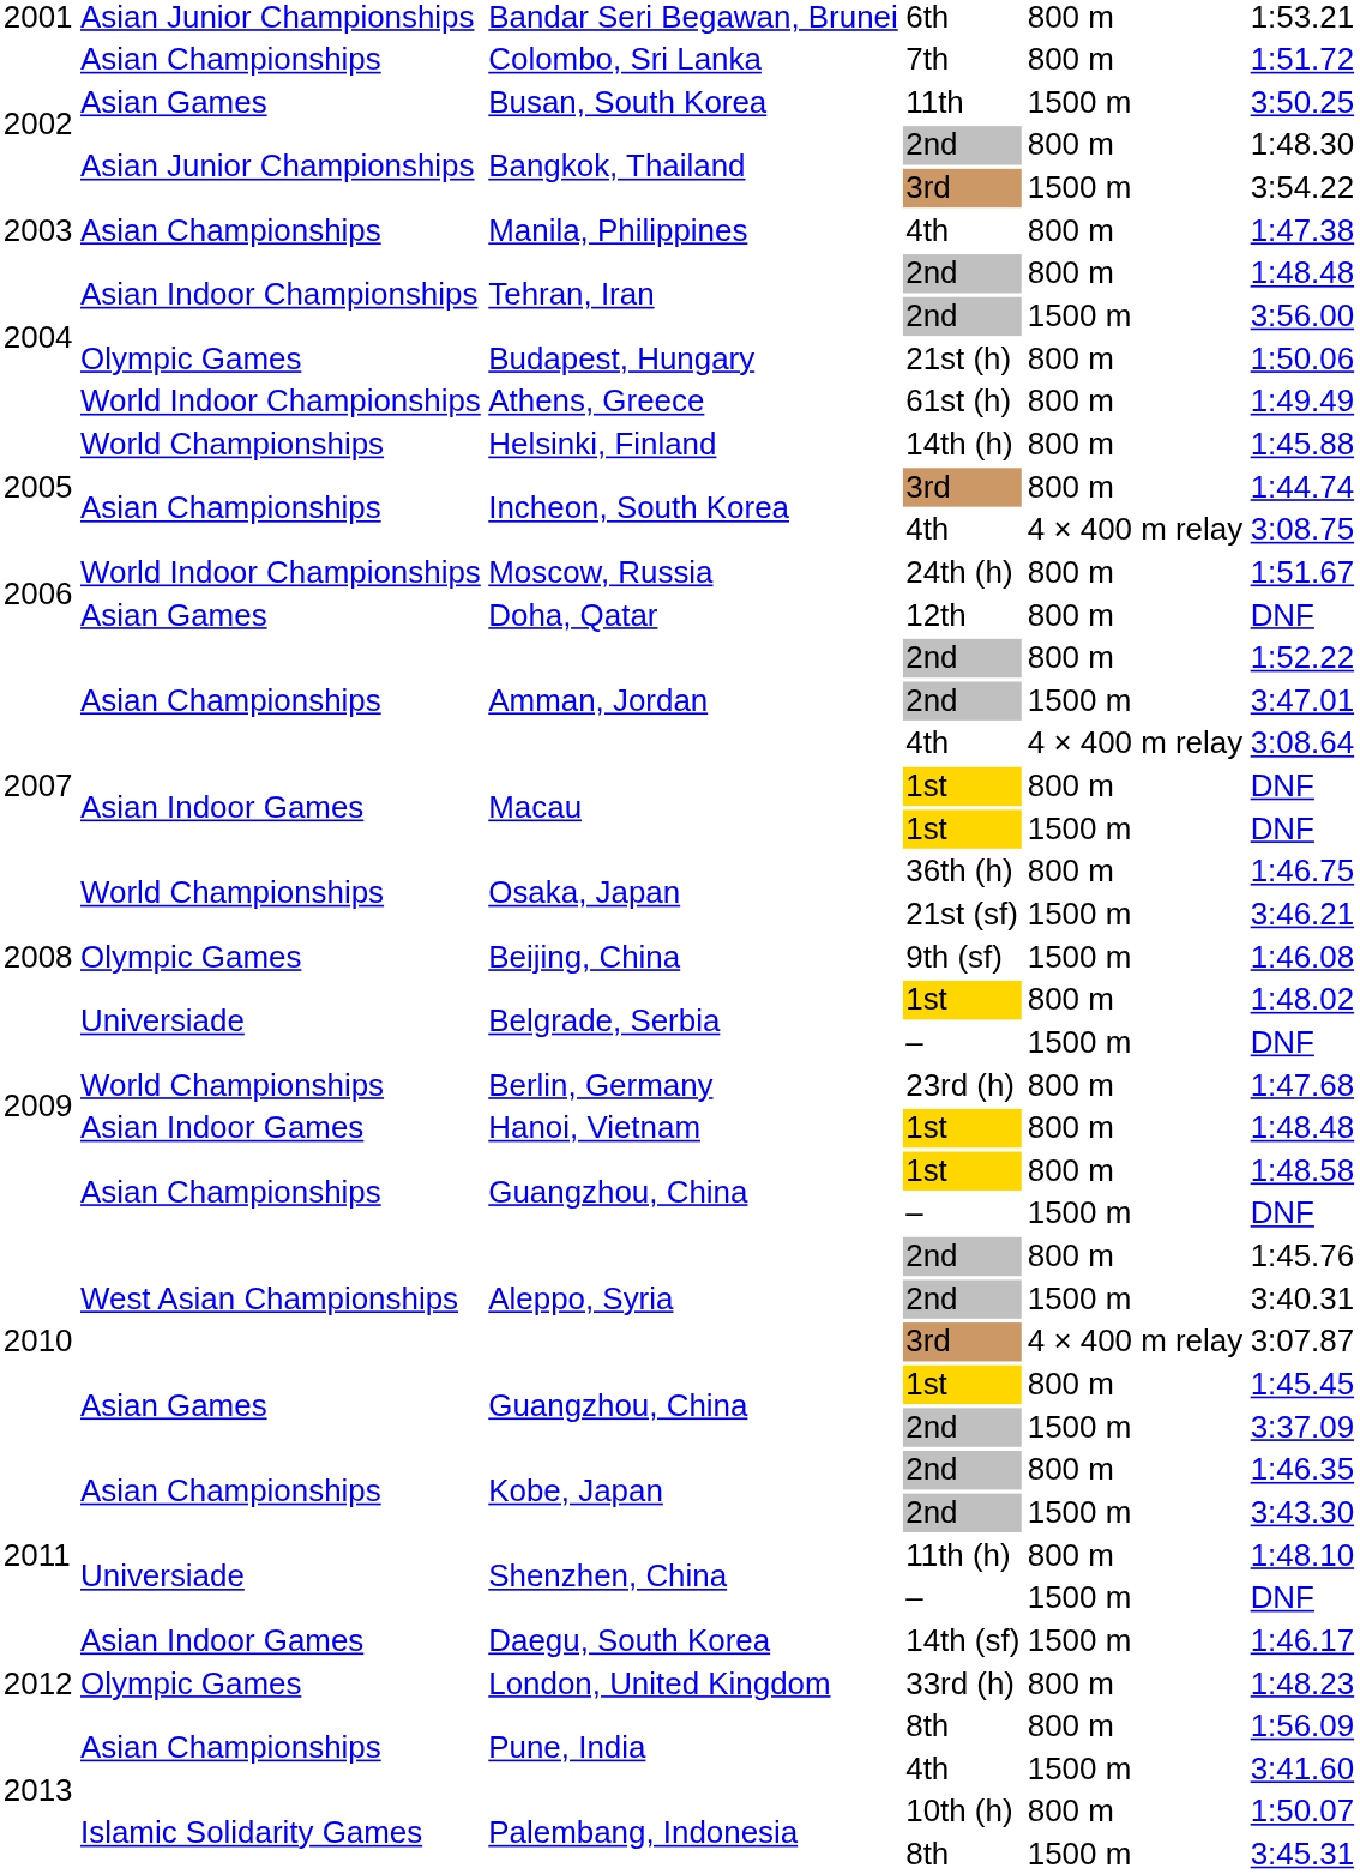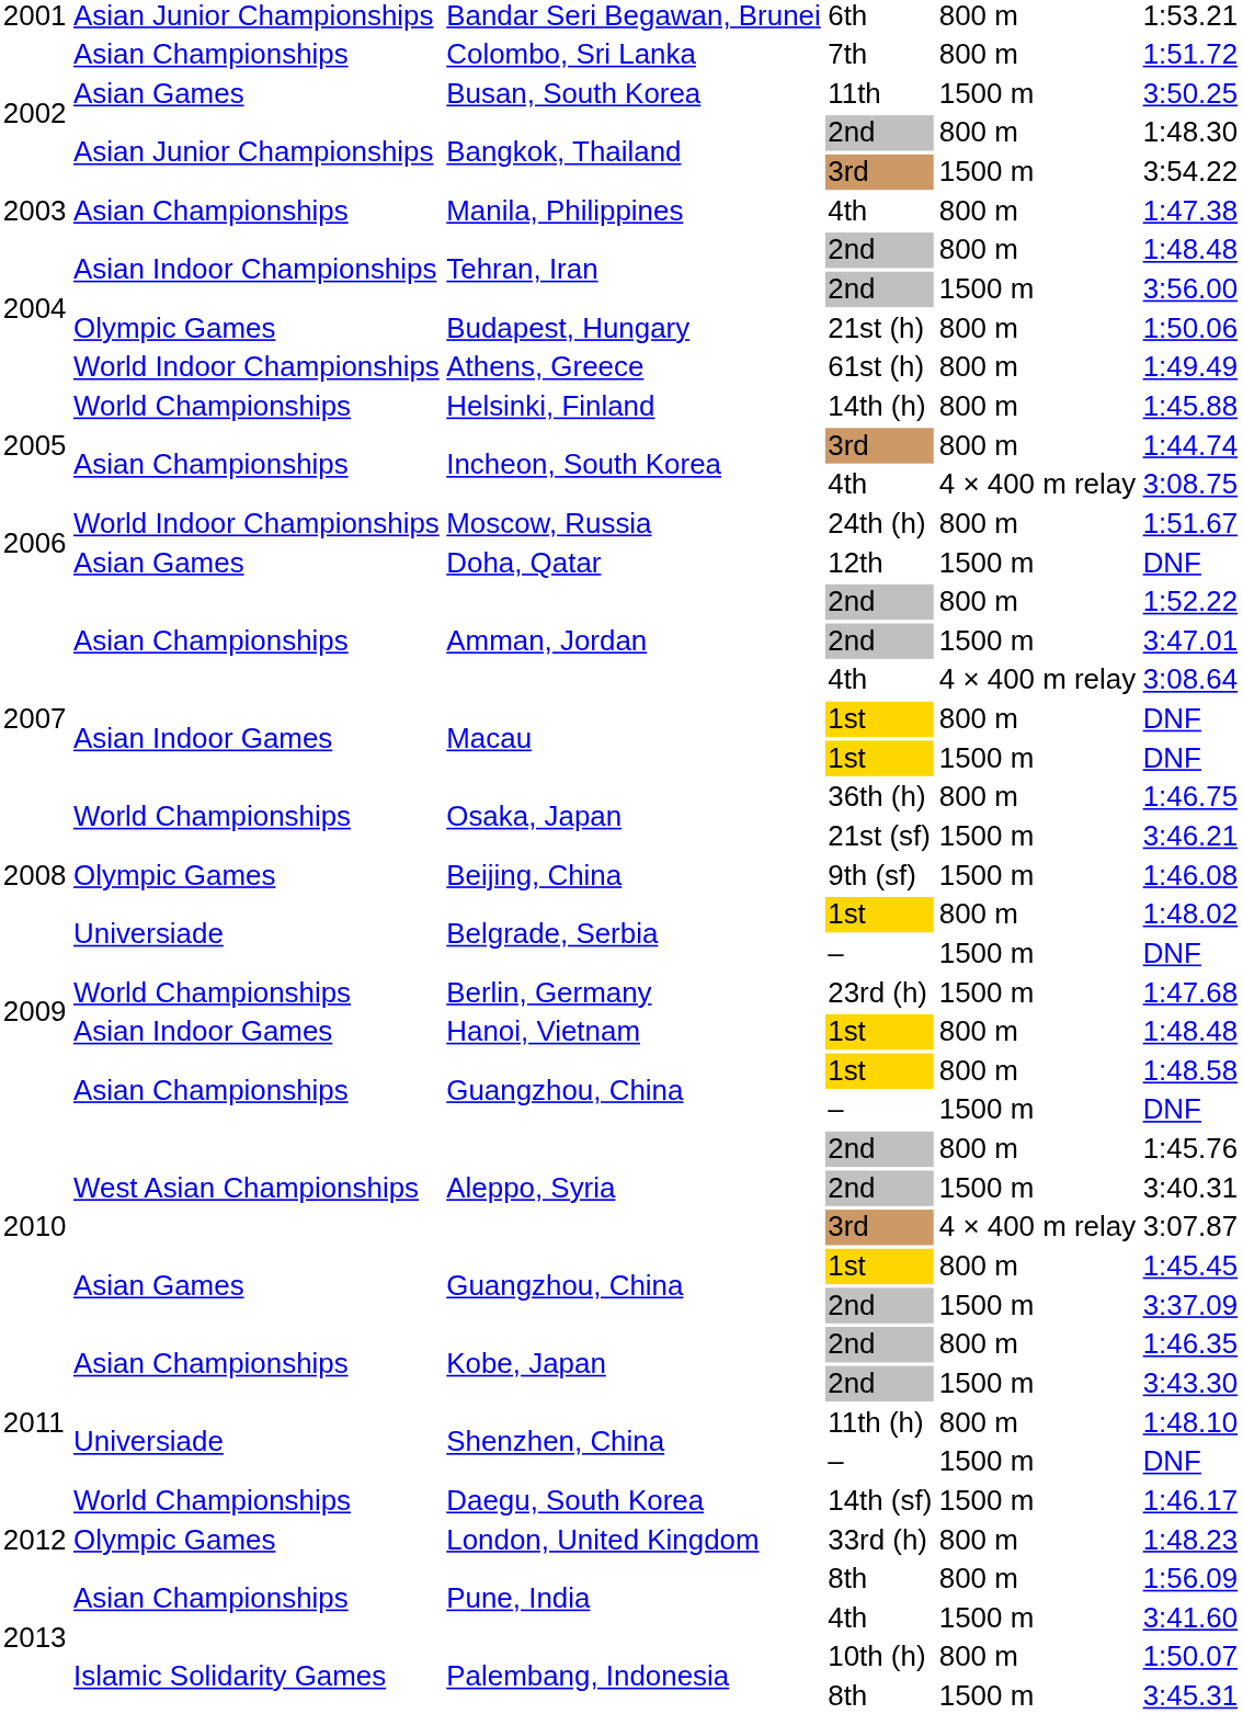 <table>
 <tr>
 <td>2001</td>
 <td><a href='#'>Asian Junior Championships</a></td>
 <td><a href='#'>Bandar Seri Begawan, Brunei</a></td>
 <td>6th</td>
 <td>800 m</td>
 <td>1:53.21</td>
 </tr>
 <tr>
 <td rowspan=4>2002</td>
 <td><a href='#'>Asian Championships</a></td>
 <td><a href='#'>Colombo, Sri Lanka</a></td>
 <td>7th</td>
 <td>800 m</td>
 <td><a href='#'>1:51.72</a></td>
 </tr>
 <tr>
 <td><a href='#'>Asian Games</a></td>
 <td><a href='#'>Busan, South Korea</a></td>
 <td>11th</td>
 <td>1500 m</td>
 <td><a href='#'>3:50.25</a></td>
 </tr>
 <tr>
 <td rowspan=2><a href='#'>Asian Junior Championships</a></td>
 <td rowspan=2><a href='#'>Bangkok, Thailand</a></td>
 <td bgcolor=silver>2nd</td>
 <td>800 m</td>
 <td>1:48.30</td>
 </tr>
 <tr>
 <td bgcolor=cc9966>3rd</td>
 <td>1500 m</td>
 <td>3:54.22</td>
 </tr>
 <tr>
 <td>2003</td>
 <td><a href='#'>Asian Championships</a></td>
 <td><a href='#'>Manila, Philippines</a></td>
 <td>4th</td>
 <td>800 m</td>
 <td><a href='#'>1:47.38</a></td>
 </tr>
 <tr>
 <td rowspan=4>2004</td>
 <td rowspan=2><a href='#'>Asian Indoor Championships</a></td>
 <td rowspan=2><a href='#'>Tehran, Iran</a></td>
 <td bgcolor=silver>2nd</td>
 <td>800 m</td>
 <td><a href='#'>1:48.48</a></td>
 </tr>
 <tr>
 <td bgcolor=silver>2nd</td>
 <td>1500 m</td>
 <td><a href='#'>3:56.00</a></td>
 </tr>
 <tr>
 <td><a href='#'>Olympic Games</a></td>
 <td><a href='#'>Budapest, Hungary</a></td>
 <td>21st (h)</td>
 <td>800 m</td>
 <td><a href='#'>1:50.06</a></td>
 </tr>
 <tr>
 <td><a href='#'>World Indoor Championships</a></td>
 <td><a href='#'>Athens, Greece</a></td>
 <td>61st (h)</td>
 <td>800 m</td>
 <td><a href='#'>1:49.49</a></td>
 </tr>
 <tr>
 <td rowspan=3>2005</td>
 <td><a href='#'>World Championships</a></td>
 <td><a href='#'>Helsinki, Finland</a></td>
 <td>14th (h)</td>
 <td>800 m</td>
 <td><a href='#'>1:45.88</a></td>
 </tr>
 <tr>
 <td rowspan=2><a href='#'>Asian Championships</a></td>
 <td rowspan=2><a href='#'>Incheon, South Korea</a></td>
 <td bgcolor=cc9966>3rd</td>
 <td>800 m</td>
 <td><a href='#'>1:44.74</a></td>
 </tr>
 <tr>
 <td>4th</td>
 <td>4 × 400 m relay</td>
 <td><a href='#'>3:08.75</a></td>
 </tr>
 <tr>
 <td rowspan=2>2006</td>
 <td><a href='#'>World Indoor Championships</a></td>
 <td><a href='#'>Moscow, Russia</a></td>
 <td>24th (h)</td>
 <td>800 m</td>
 <td><a href='#'>1:51.67</a></td>
 </tr>
 <tr>
 <td><a href='#'>Asian Games</a></td>
 <td><a href='#'>Doha, Qatar</a></td>
 <td>12th</td>
-<td>800 m</td>
+<td>1500 m</td>
 <td><a href='#'>DNF</a></td>
 </tr>
 <tr>
 <td rowspan=7>2007</td>
 <td rowspan=3><a href='#'>Asian Championships</a></td>
 <td rowspan=3><a href='#'>Amman, Jordan</a></td>
 <td bgcolor=silver>2nd</td>
 <td>800 m</td>
 <td><a href='#'>1:52.22</a></td>
 </tr>
 <tr>
 <td bgcolor=silver>2nd</td>
 <td>1500 m</td>
 <td><a href='#'>3:47.01</a></td>
 </tr>
 <tr>
 <td>4th</td>
 <td>4 × 400 m relay</td>
 <td><a href='#'>3:08.64</a></td>
 </tr>
 <tr>
 <td rowspan=2><a href='#'>Asian Indoor Games</a></td>
 <td rowspan=2><a href='#'>Macau</a></td>
 <td bgcolor=gold>1st</td>
 <td>800 m</td>
 <td><a href='#'>DNF</a></td>
 </tr>
 <tr>
 <td bgcolor=gold>1st</td>
 <td>1500 m</td>
 <td><a href='#'>DNF</a></td>
 </tr>
 <tr>
 <td rowspan=2><a href='#'>World Championships</a></td>
 <td rowspan=2><a href='#'>Osaka, Japan</a></td>
 <td>36th (h)</td>
 <td>800 m</td>
 <td><a href='#'>1:46.75</a></td>
 </tr>
 <tr>
 <td>21st (sf)</td>
 <td>1500 m</td>
 <td><a href='#'>3:46.21</a></td>
 </tr>
 <tr>
 <td>2008</td>
 <td><a href='#'>Olympic Games</a></td>
 <td><a href='#'>Beijing, China</a></td>
 <td>9th (sf)</td>
 <td>1500 m</td>
 <td><a href='#'>1:46.08</a></td>
 </tr>
 <tr>
 <td rowspan=6>2009</td>
 <td rowspan=2><a href='#'>Universiade</a></td>
 <td rowspan=2><a href='#'>Belgrade, Serbia</a></td>
 <td bgcolor=gold>1st</td>
 <td>800 m</td>
 <td><a href='#'>1:48.02</a></td>
 </tr>
 <tr>
 <td>–</td>
 <td>1500 m</td>
 <td><a href='#'>DNF</a></td>
 </tr>
 <tr>
 <td><a href='#'>World Championships</a></td>
 <td><a href='#'>Berlin, Germany</a></td>
 <td>23rd (h)</td>
-<td>800 m</td>
+<td>1500 m</td>
 <td><a href='#'>1:47.68</a></td>
 </tr>
 <tr>
 <td><a href='#'>Asian Indoor Games</a></td>
 <td><a href='#'>Hanoi, Vietnam</a></td>
 <td bgcolor=gold>1st</td>
 <td>800 m</td>
 <td><a href='#'>1:48.48</a></td>
 </tr>
 <tr>
 <td rowspan=2><a href='#'>Asian Championships</a></td>
 <td rowspan=2><a href='#'>Guangzhou, China</a></td>
 <td bgcolor=gold>1st</td>
 <td>800 m</td>
 <td><a href='#'>1:48.58</a></td>
 </tr>
 <tr>
 <td>–</td>
 <td>1500 m</td>
 <td><a href='#'>DNF</a></td>
 </tr>
 <tr>
 <td rowspan=5>2010</td>
 <td rowspan=3><a href='#'>West Asian Championships</a></td>
 <td rowspan=3><a href='#'>Aleppo, Syria</a></td>
 <td bgcolor=silver>2nd</td>
 <td>800 m</td>
 <td>1:45.76</td>
 </tr>
 <tr>
 <td bgcolor=silver>2nd</td>
 <td>1500 m</td>
 <td>3:40.31</td>
 </tr>
 <tr>
 <td bgcolor=cc9966>3rd</td>
 <td>4 × 400 m relay</td>
 <td>3:07.87</td>
 </tr>
 <tr>
 <td rowspan=2><a href='#'>Asian Games</a></td>
 <td rowspan=2><a href='#'>Guangzhou, China</a></td>
 <td bgcolor=gold>1st</td>
 <td>800 m</td>
 <td><a href='#'>1:45.45</a></td>
 </tr>
 <tr>
 <td bgcolor=silver>2nd</td>
 <td>1500 m</td>
 <td><a href='#'>3:37.09</a></td>
 </tr>
 <tr>
 <td rowspan=5>2011</td>
 <td rowspan=2><a href='#'>Asian Championships</a></td>
 <td rowspan=2><a href='#'>Kobe, Japan</a></td>
 <td bgcolor=silver>2nd</td>
 <td>800 m</td>
 <td><a href='#'>1:46.35</a></td>
 </tr>
 <tr>
 <td bgcolor=silver>2nd</td>
 <td>1500 m</td>
 <td><a href='#'>3:43.30</a></td>
 </tr>
 <tr>
 <td rowspan=2><a href='#'>Universiade</a></td>
 <td rowspan=2><a href='#'>Shenzhen, China</a></td>
 <td>11th (h)</td>
 <td>800 m</td>
 <td><a href='#'>1:48.10</a></td>
 </tr>
 <tr>
 <td>–</td>
 <td>1500 m</td>
 <td><a href='#'>DNF</a></td>
 </tr>
 <tr>
-<td><a href='#'>Asian Indoor Games</a></td>
+<td><a href='#'>World Championships</a></td>
 <td><a href='#'>Daegu, South Korea</a></td>
 <td>14th (sf)</td>
 <td>1500 m</td>
 <td><a href='#'>1:46.17</a></td>
 </tr>
 <tr>
 <td>2012</td>
 <td><a href='#'>Olympic Games</a></td>
 <td><a href='#'>London, United Kingdom</a></td>
 <td>33rd (h)</td>
 <td>800 m</td>
 <td><a href='#'>1:48.23</a></td>
 </tr>
 <tr>
 <td rowspan=4>2013</td>
 <td rowspan=2><a href='#'>Asian Championships</a></td>
 <td rowspan=2><a href='#'>Pune, India</a></td>
 <td>8th</td>
 <td>800 m</td>
 <td><a href='#'>1:56.09</a></td>
 </tr>
 <tr>
 <td>4th</td>
 <td>1500 m</td>
 <td><a href='#'>3:41.60</a></td>
 </tr>
 <tr>
 <td rowspan=2><a href='#'>Islamic Solidarity Games</a></td>
 <td rowspan=2><a href='#'>Palembang, Indonesia</a></td>
 <td>10th (h)</td>
 <td>800 m</td>
 <td><a href='#'>1:50.07</a></td>
 </tr>
 <tr>
 <td>8th</td>
 <td>1500 m</td>
 <td><a href='#'>3:45.31</a></td>
 </tr>
 </table>
